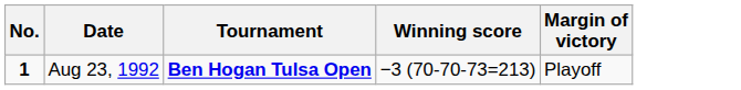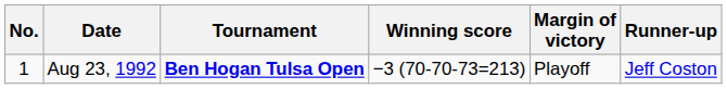 <table class="wikitable" style="font-size:95%;">
 <tr>
 <th>No.</th>
 <th>Date</th>
 <th>Tournament</th>
 <th>Winning score</th>
 <th>Margin of<br>victory</th>
+<th>Runner-up</th>
 </tr>
 <tr>
-<td align=center><strong>1</strong></td>
+<td align=center>1</td>
 <td align=right>Aug 23, <a href='#'>1992</a></td>
 <td><strong><a href='#'>Ben Hogan Tulsa Open</a></strong></td>
 <td>−3 (70-70-73=213)</td>
 <td>Playoff</td>
+<td> <a href='#'>Jeff Coston</a></td>
 </tr>
 </table>
